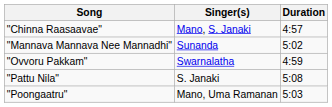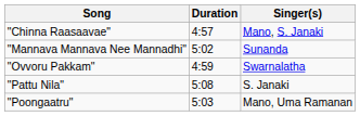 <table class="wikitable" style="font-size:95%;">
 <tr>
 <th>Song</th>
+<th>Duration</th>
 <th>Singer(s)</th>
-<th>Duration</th>
 </tr>
 <tr>
 <td>"Chinna Raasaavae"</td>
+<td>4:57</td>
 <td><a href='#'>Mano</a>, <a href='#'>S. Janaki</a></td>
-<td>4:57</td>
 </tr>
 <tr>
 <td>"Mannava Mannava Nee Mannadhi"</td>
+<td>5:02</td>
 <td><a href='#'>Sunanda</a></td>
-<td>5:02</td>
 </tr>
 <tr>
 <td>"Ovvoru Pakkam"</td>
+<td>4:59</td>
 <td><a href='#'>Swarnalatha</a></td>
-<td>4:59</td>
 </tr>
 <tr>
 <td>"Pattu Nila"</td>
+<td>5:08</td>
 <td>S. Janaki</td>
-<td>5:08</td>
 </tr>
 <tr>
 <td>"Poongaatru"</td>
+<td>5:03</td>
 <td>Mano, Uma Ramanan</td>
-<td>5:03</td>
 </tr>
 </table>
